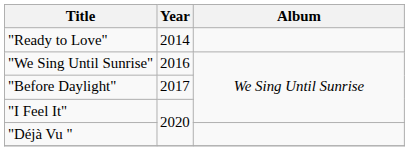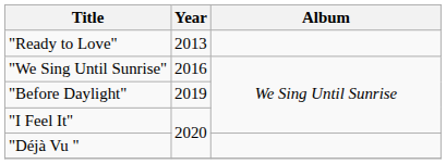 <table class="wikitable" style="text-align:center;">
 <tr>
 <th scope="col">Title</th>
 <th scope="col">Year</th>
 <th scope="col" width="220">Album</th>
 </tr>
 <tr>
 <td align="left">"Ready to Love"</td>
-<td>2014</td>
+<td>2013</td>
 <td></td>
 </tr>
 <tr>
 <td align="left">"We Sing Until Sunrise"</td>
 <td>2016</td>
 <td rowspan="3"><em>We Sing Until Sunrise</em></td>
 </tr>
 <tr>
 <td align="left">"Before Daylight"</td>
-<td>2017</td>
+<td>2019</td>
 </tr>
 <tr>
 <td align="left">"I Feel It"</td>
 <td rowspan="2">2020</td>
 </tr>
 <tr>
 <td align="left">"Déjà Vu "</td>
 <td></td>
 </tr>
 <tr>
 </tr>
 </table>
